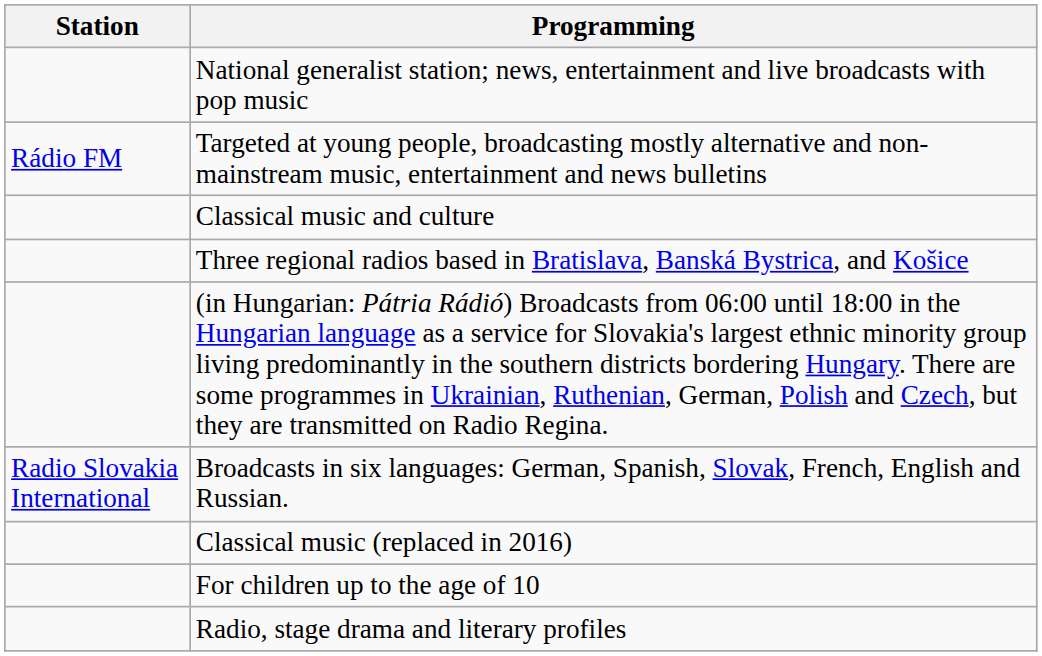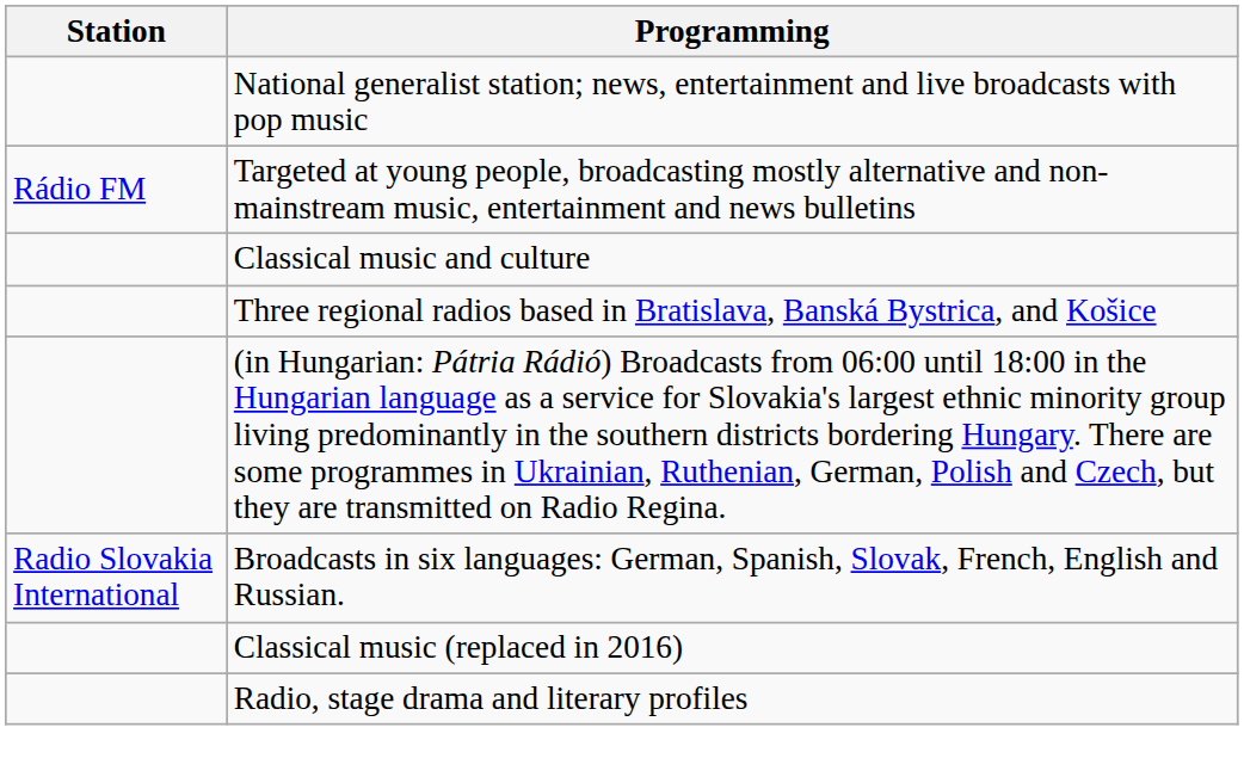 <table class="wikitable">
 <tr>
 <th>Station</th>
 <th>Programming</th>
 </tr>
 <tr>
 <td></td>
 <td>National generalist station; news, entertainment and live broadcasts with pop music</td>
 </tr>
 <tr>
 <td><a href='#'>Rádio FM</a></td>
 <td>Targeted at young people, broadcasting mostly alternative and non-mainstream music, entertainment and news bulletins</td>
 </tr>
 <tr>
 <td></td>
 <td>Classical music and culture</td>
 </tr>
 <tr>
 <td></td>
 <td>Three regional radios based in <a href='#'>Bratislava</a>, <a href='#'>Banská Bystrica</a>, and <a href='#'>Košice</a></td>
 </tr>
 <tr>
 <td></td>
 <td>(in Hungarian: <em>Pátria Rádió</em>) Broadcasts from 06:00 until 18:00 in the <a href='#'>Hungarian language</a> as a service for Slovakia's largest ethnic minority group living predominantly in the southern districts bordering <a href='#'>Hungary</a>. There are some programmes in <a href='#'>Ukrainian</a>, <a href='#'>Ruthenian</a>, German, <a href='#'>Polish</a> and <a href='#'>Czech</a>, but they are transmitted on Radio Regina.</td>
 </tr>
 <tr>
 <td><a href='#'>Radio Slovakia International</a></td>
 <td>Broadcasts in six languages: German, Spanish, <a href='#'>Slovak</a>, French, English and Russian.</td>
 </tr>
 <tr>
 <td></td>
 <td>Classical music (replaced  in 2016)</td>
 </tr>
 <tr>
 <td></td>
-<td>For children up to the age of 10</td>
-</tr>
-<tr>
-<td></td>
 <td>Radio, stage drama and literary profiles</td>
 </tr>
 </table>
